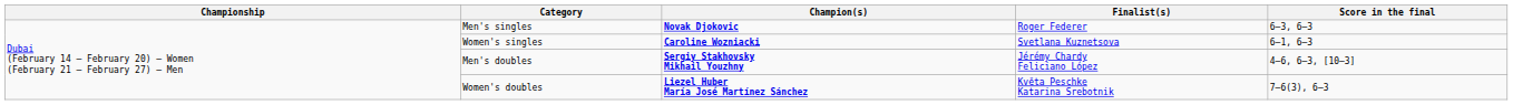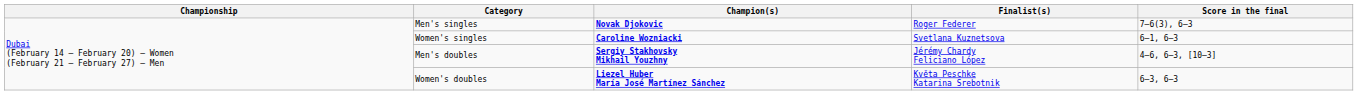 <table class="wikitable" style="font-size:90%;" width=100%>
 <tr>
 <th>Championship</th>
 <th>Category</th>
 <th>Champion(s)</th>
 <th>Finalist(s)</th>
 <th>Score in the final</th>
 </tr>
 <tr>
 <td rowspan="4"><a href='#'>Dubai</a><br>(February 14 – February 20) – Women <br>(February 21 – February 27) – Men</td>
 <td>Men's singles</td>
 <td> <strong><a href='#'>Novak Djokovic</a></strong></td>
 <td> <a href='#'>Roger Federer</a></td>
-<td>6–3, 6–3</td>
+<td>7–6(3), 6–3</td>
 </tr>
 <tr>
 <td>Women's singles</td>
 <td> <strong><a href='#'>Caroline Wozniacki</a></strong></td>
 <td> <a href='#'>Svetlana Kuznetsova</a></td>
 <td>6–1, 6–3</td>
 </tr>
 <tr>
 <td>Men's doubles</td>
 <td> <strong><a href='#'>Sergiy Stakhovsky</a></strong> <br> <strong><a href='#'>Mikhail Youzhny</a></strong></td>
 <td> <a href='#'>Jérémy Chardy</a>  <br> <a href='#'>Feliciano López</a></td>
 <td>4–6, 6–3, [10–3]</td>
 </tr>
 <tr>
 <td>Women's doubles</td>
 <td> <strong><a href='#'>Liezel Huber</a></strong> <br> <strong><a href='#'>María José Martínez Sánchez</a></strong></td>
 <td> <a href='#'>Květa Peschke</a> <br> <a href='#'>Katarina Srebotnik</a></td>
-<td>7–6(3), 6–3</td>
+<td>6–3, 6–3</td>
 </tr>
 </table>
